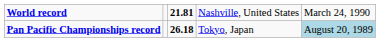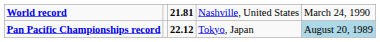 <table class="wikitable">
 <tr>
 <td><strong><a href='#'>World record</a></strong></td>
 <td></td>
 <td><strong>21.81</strong></td>
 <td><a href='#'>Nashville</a>, United States</td>
 <td>March 24, 1990</td>
 </tr>
 <tr>
 <td><strong><a href='#'>Pan Pacific Championships record</a></strong></td>
 <td></td>
-<td><strong>26.18</strong></td>
+<td><strong>22.12</strong></td>
 <td><a href='#'>Tokyo</a>, Japan</td>
 <td style="background: lightblue;">August 20, 1989</td>
 </tr>
 </table>
